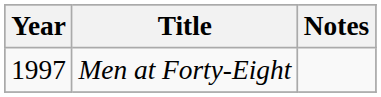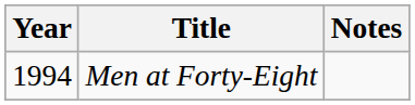 <table class="wikitable sortable">
 <tr>
 <th>Year</th>
 <th>Title</th>
 <th class="unsortable">Notes</th>
 </tr>
 <tr>
-<td>1997</td>
+<td>1994</td>
 <td><em>Men at Forty-Eight</em></td>
 <td></td>
 </tr>
 </table>
